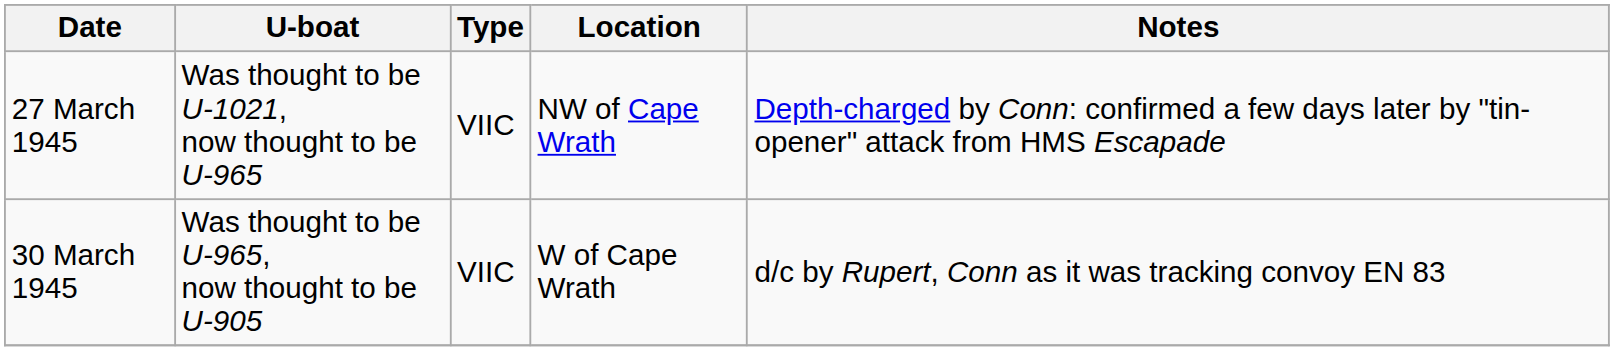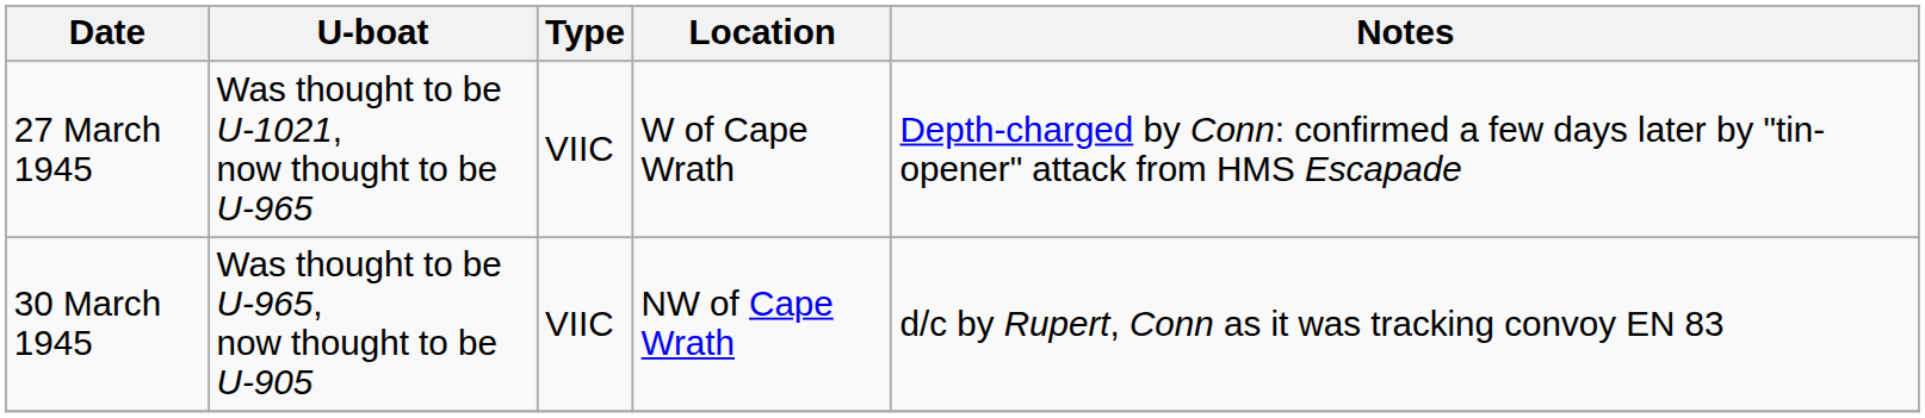 <table class="wikitable">
 <tr>
 <th>Date</th>
 <th>U-boat</th>
 <th>Type</th>
 <th>Location</th>
 <th>Notes</th>
 </tr>
 <tr>
 <td>27 March 1945</td>
 <td>Was thought to be <em>U-1021</em>,<br> now thought to be <em>U-965</em></td>
 <td>VIIC</td>
-<td>NW of <a href='#'>Cape Wrath</a></td>
+<td>W of Cape Wrath</td>
 <td><a href='#'>Depth-charged</a> by <em>Conn</em>:  confirmed a few days later by "tin-opener" attack from HMS <em>Escapade</em></td>
 </tr>
 <tr>
 <td>30 March 1945</td>
 <td>Was thought to be <em>U-965</em>,<br> now thought to be <em>U-905</em></td>
 <td>VIIC</td>
-<td>W of Cape Wrath</td>
+<td>NW of <a href='#'>Cape Wrath</a></td>
 <td>d/c by <em>Rupert</em>, <em>Conn</em> as it was tracking convoy EN 83</td>
 </tr>
 <tr>
 </tr>
 </table>
